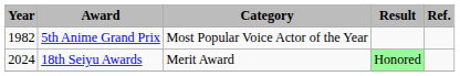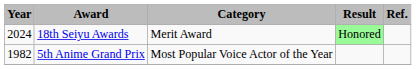 <table class="wikitable" style="font-size:95%;">
 <tr>
 <th style="background-color: #BCBCBC">Year</th>
 <th style="background-color: #BCBCBC">Award</th>
 <th style="background-color: #BCBCBC">Category</th>
 <th style="background-color: #BCBCBC">Result</th>
 <th style="background-color: #BCBCBC">Ref.</th>
 </tr>
 <tr>
+<td>2024</td>
+<td><a href='#'>18th Seiyu Awards</a></td>
+<td>Merit Award</td>
+<td style="text-align:center; background: #98fb98;">Honored</td>
+<td></td>
+</tr>
+<tr>
 <td>1982</td>
 <td><a href='#'>5th Anime Grand Prix</a></td>
 <td>Most Popular Voice Actor of the Year</td>
 <td></td>
 <td></td>
 </tr>
 <tr>
-<td>2024</td>
-<td><a href='#'>18th Seiyu Awards</a></td>
-<td>Merit Award</td>
-<td style="text-align:center; background: #98fb98;">Honored</td>
-<td></td>
-</tr>
-<tr>
 </tr>
 </table>
